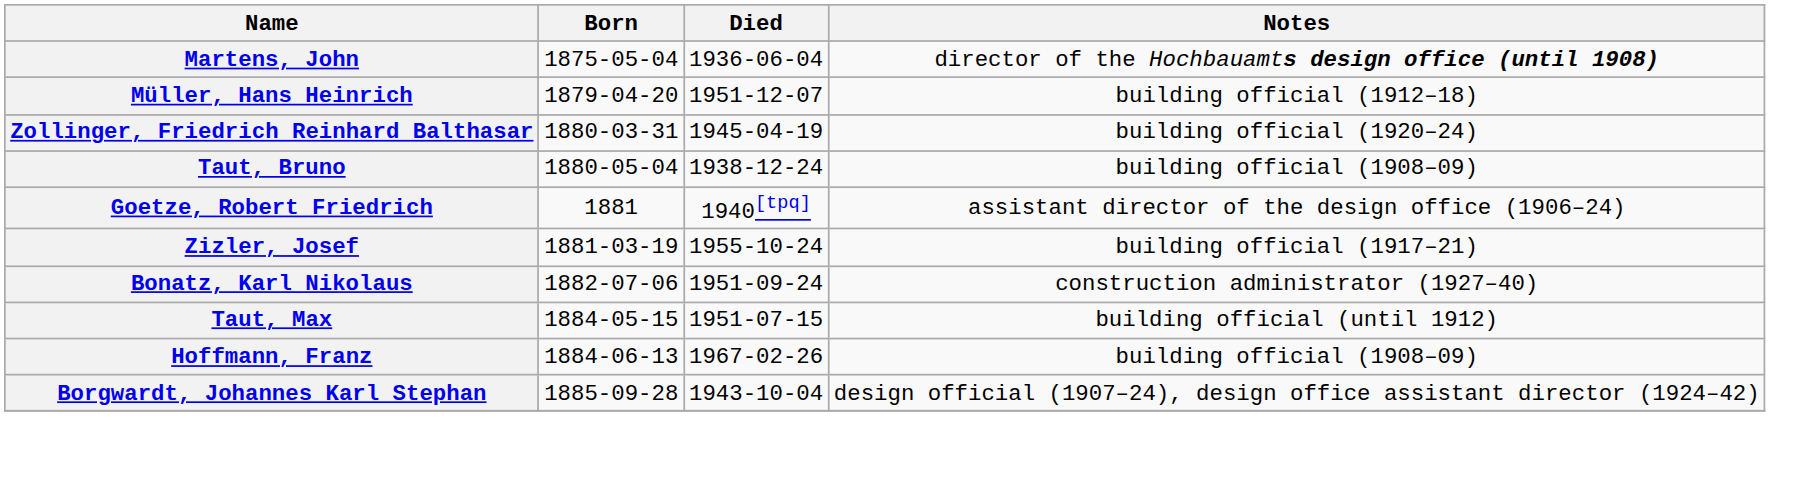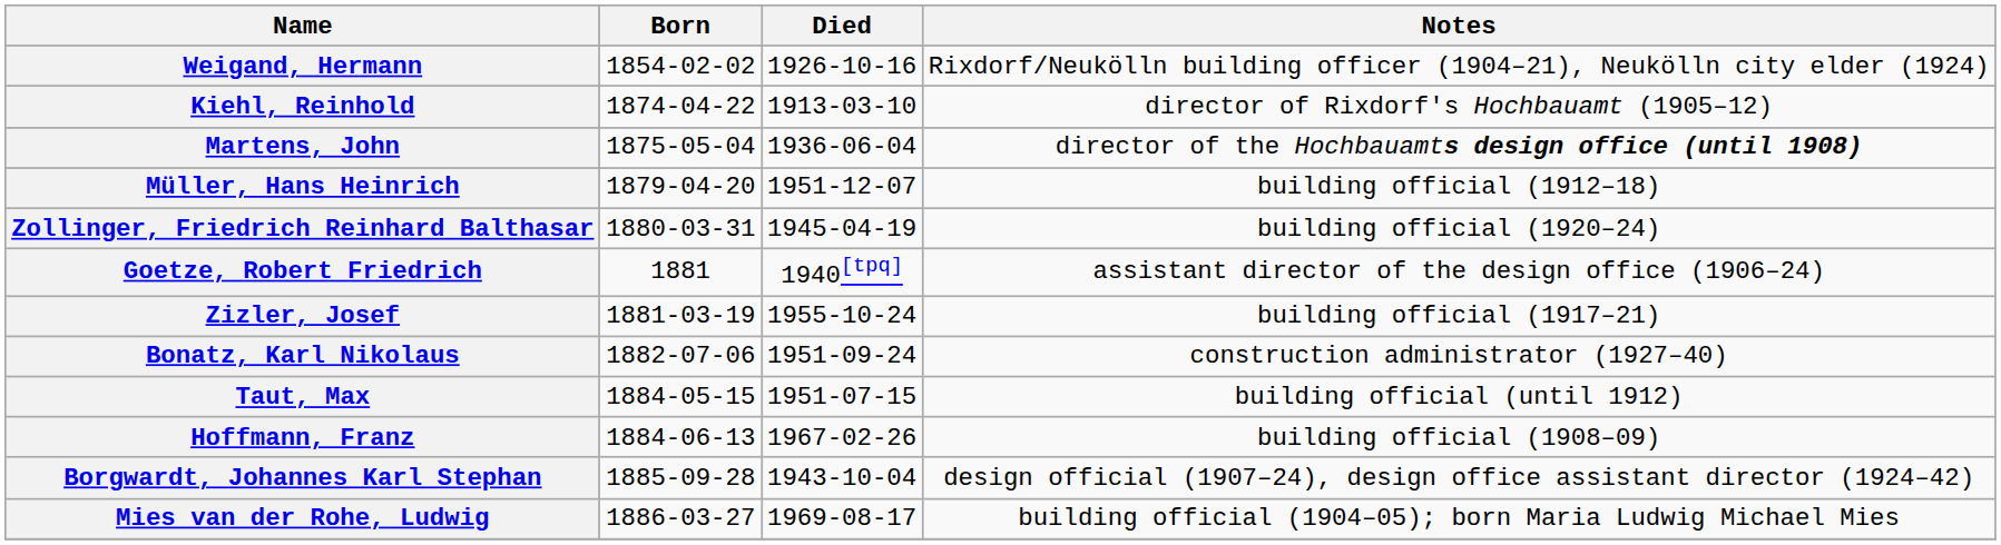 <table class="wikitable mw-collapsible mw-collapsed sortable" style="text-align:center;">
 <tr>
 <th>Name</th>
 <th>Born</th>
 <th>Died</th>
 <th>Notes</th>
+</tr>
+<tr>
+<th><a href='#'>Weigand, Hermann</a></th>
+<td>1854-02-02</td>
+<td>1926-10-16</td>
+<td>Rixdorf/Neukölln building officer (1904–21), Neukölln city elder (1924)</td>
+</tr>
+<tr>
+<th><a href='#'>Kiehl, Reinhold</a></th>
+<td>1874-04-22</td>
+<td>1913-03-10</td>
+<td>director of Rixdorf's <em>Hochbauamt</em> (1905–12)</td>
 </tr>
 <tr>
 <th><a href='#'>Martens, John</a></th>
 <td>1875-05-04</td>
 <td>1936-06-04</td>
 <td>director of the <em>Hochbauamt<strong>s design office (until 1908)</td>
 </tr>
 <tr>
 <th><a href='#'>Müller, Hans Heinrich</a></th>
 <td>1879-04-20</td>
 <td>1951-12-07</td>
 <td>building official (1912–18)</td>
 </tr>
 <tr>
 <th><a href='#'>Zollinger, Friedrich Reinhard Balthasar</a></th>
 <td>1880-03-31</td>
 <td>1945-04-19</td>
 <td>building official (1920–24)</td>
-</tr>
-<tr>
-<th><a href='#'>Taut, Bruno</a></th>
-<td>1880-05-04</td>
-<td>1938-12-24</td>
-<td>building official (1908–09)</td>
 </tr>
 <tr>
 <th><a href='#'>Goetze, Robert Friedrich</a></th>
 <td>1881</td>
 <td>1940<a href='#'><sup>[tpq]</sup></a></td>
 <td>assistant director of the design office (1906–24)</td>
 </tr>
 <tr>
 <th><a href='#'>Zizler, Josef</a></th>
 <td>1881-03-19</td>
 <td>1955-10-24</td>
 <td>building official (1917–21)</td>
 </tr>
 <tr>
 <th><a href='#'>Bonatz, Karl Nikolaus</a></th>
 <td>1882-07-06</td>
 <td>1951-09-24</td>
 <td>construction administrator (1927–40)</td>
 </tr>
 <tr>
 <th><a href='#'>Taut, Max</a></th>
 <td>1884-05-15</td>
 <td>1951-07-15</td>
 <td>building official (until 1912)</td>
 </tr>
 <tr>
 <th><a href='#'>Hoffmann, Franz</a></th>
 <td>1884-06-13</td>
 <td>1967-02-26</td>
 <td>building official (1908–09)</td>
 </tr>
 <tr>
 <th><a href='#'>Borgwardt, Johannes Karl Stephan</a></th>
 <td>1885-09-28</td>
 <td>1943-10-04</td>
 <td>design official (1907–24), design office assistant director (1924–42)</td>
 </tr>
 <tr>
+<th><a href='#'>Mies van der Rohe, Ludwig</a></th>
+<td>1886-03-27</td>
+<td>1969-08-17</td>
+<td>building official (1904–05); born </em>Maria Ludwig Michael Mies<em></td>
+</tr>
+<tr>
 </tr>
 </table>
